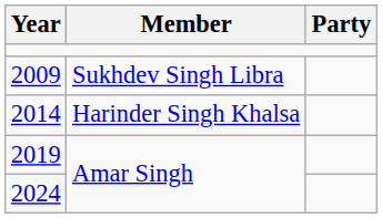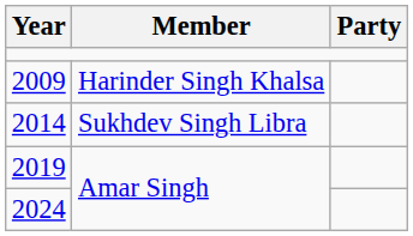 <table class="wikitable">
 <tr>
 <th>Year</th>
 <th>Member</th>
 <th colspan="2">Party</th>
 </tr>
 <tr>
 <td colspan="4"></td>
 </tr>
 <tr>
 <td><a href='#'>2009</a></td>
-<td><a href='#'>Sukhdev Singh Libra</a></td>
+<td><a href='#'>Harinder Singh Khalsa</a></td>
 <td></td>
 </tr>
 <tr>
 <td><a href='#'>2014</a></td>
-<td><a href='#'>Harinder Singh Khalsa</a></td>
+<td><a href='#'>Sukhdev Singh Libra</a></td>
 <td></td>
 </tr>
 <tr>
 <td><a href='#'>2019</a></td>
 <td rowspan=2><a href='#'>Amar Singh</a></td>
 <td></td>
 </tr>
 <tr>
 <td><a href='#'>2024</a></td>
 </tr>
 </table>
